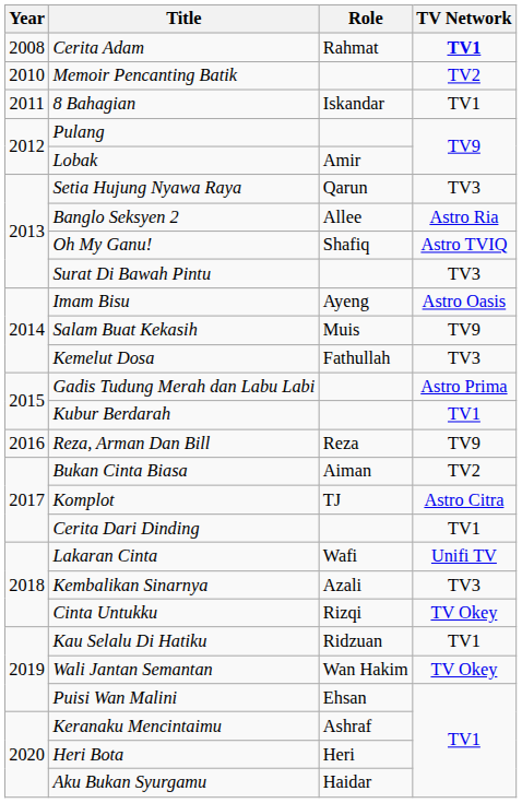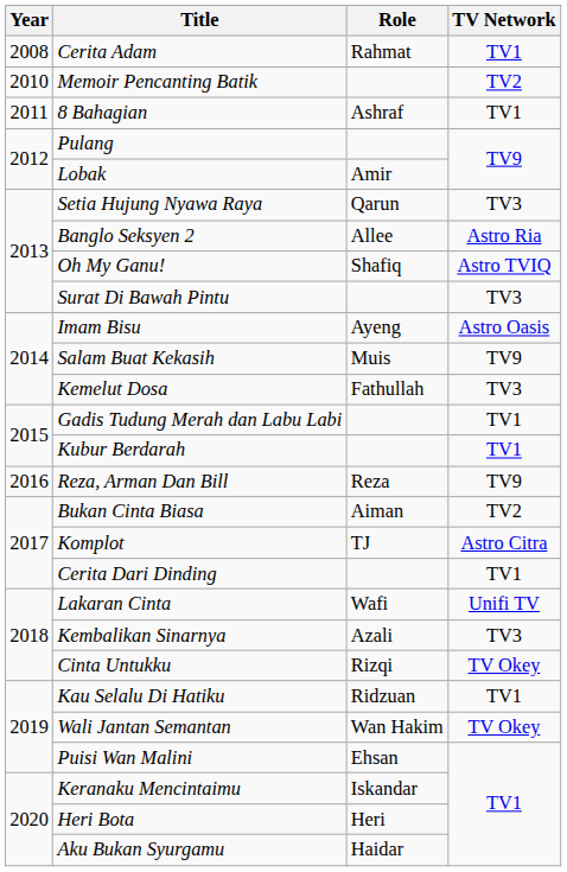 <table class="wikitable">
 <tr>
 <th>Year</th>
 <th>Title</th>
 <th>Role</th>
 <th>TV Network</th>
 </tr>
 <tr>
 <td style="text-align:center;">2008</td>
 <td><em>Cerita Adam</em></td>
 <td>Rahmat</td>
-<td style="text-align:center;"><strong><a href='#'>TV1</a></strong></td>
+<td style="text-align:center;"><a href='#'>TV1</a></td>
 </tr>
 <tr>
 <td style="text-align:center;">2010</td>
 <td><em>Memoir Pencanting Batik</em></td>
 <td></td>
 <td style="text-align:center;"><a href='#'>TV2</a></td>
 </tr>
 <tr>
 <td style="text-align:center;">2011</td>
 <td><em>8 Bahagian</em></td>
-<td>Iskandar</td>
+<td>Ashraf</td>
 <td style="text-align:center;">TV1</td>
 </tr>
 <tr>
 <td rowspan="2" style="text-align:center;">2012</td>
 <td><em>Pulang</em></td>
 <td></td>
 <td rowspan="2" style="text-align:center;"><a href='#'>TV9</a></td>
 </tr>
 <tr>
 <td><em>Lobak</em></td>
 <td>Amir</td>
 </tr>
 <tr>
 <td rowspan="4" style="text-align:center;">2013</td>
 <td><em>Setia Hujung Nyawa Raya</em></td>
 <td>Qarun</td>
 <td style="text-align:center;">TV3</td>
 </tr>
 <tr>
 <td><em>Banglo Seksyen 2</em></td>
 <td>Allee</td>
 <td style="text-align:center;"><a href='#'>Astro Ria</a></td>
 </tr>
 <tr>
 <td><em>Oh My Ganu!</em></td>
 <td>Shafiq</td>
 <td style="text-align:center;"><a href='#'>Astro TVIQ</a></td>
 </tr>
 <tr>
 <td><em>Surat Di Bawah Pintu</em></td>
 <td></td>
 <td style="text-align:center;">TV3</td>
 </tr>
 <tr>
 <td rowspan="3" style="text-align:center;">2014</td>
 <td><em>Imam Bisu</em></td>
 <td>Ayeng</td>
 <td style="text-align:center;"><a href='#'>Astro Oasis</a></td>
 </tr>
 <tr>
 <td><em>Salam Buat Kekasih</em></td>
 <td>Muis</td>
 <td style="text-align:center;">TV9</td>
 </tr>
 <tr>
 <td><em>Kemelut Dosa</em></td>
 <td>Fathullah</td>
 <td style="text-align:center;">TV3</td>
 </tr>
 <tr>
 <td rowspan="2" style="text-align:center;">2015</td>
 <td><em>Gadis Tudung Merah dan Labu Labi</em></td>
 <td></td>
-<td style="text-align:center;"><a href='#'>Astro Prima</a></td>
+<td style="text-align:center;">TV1</td>
 </tr>
 <tr>
 <td><em>Kubur Berdarah</em></td>
 <td></td>
 <td style="text-align:center;"><a href='#'>TV1</a></td>
 </tr>
 <tr>
 <td style="text-align:center;">2016</td>
 <td><em>Reza, Arman Dan Bill</em></td>
 <td>Reza</td>
 <td style="text-align:center;">TV9</td>
 </tr>
 <tr>
 <td rowspan="3" style="text-align:center;">2017</td>
 <td><em>Bukan Cinta Biasa</em></td>
 <td>Aiman</td>
 <td style="text-align:center;">TV2</td>
 </tr>
 <tr>
 <td><em> Komplot</em></td>
 <td>TJ</td>
 <td style="text-align:center;"><a href='#'>Astro Citra</a></td>
 </tr>
 <tr>
 <td><em>Cerita Dari Dinding</em></td>
 <td></td>
 <td style="text-align:center;">TV1</td>
 </tr>
 <tr>
 <td rowspan="3" style="text-align:center;">2018</td>
 <td><em>Lakaran Cinta</em></td>
 <td>Wafi</td>
 <td style="text-align:center;"><a href='#'>Unifi TV</a></td>
 </tr>
 <tr>
 <td><em>Kembalikan Sinarnya</em></td>
 <td>Azali</td>
 <td style="text-align:center;">TV3</td>
 </tr>
 <tr>
 <td><em>Cinta Untukku</em></td>
 <td>Rizqi</td>
 <td style="text-align:center;"><a href='#'>TV Okey</a></td>
 </tr>
 <tr>
 <td rowspan="3" style="text-align:center;">2019</td>
 <td><em>Kau Selalu Di Hatiku</em></td>
 <td>Ridzuan</td>
 <td style="text-align:center;">TV1</td>
 </tr>
 <tr>
 <td><em>Wali Jantan Semantan</em></td>
 <td>Wan Hakim</td>
 <td style="text-align:center;"><a href='#'>TV Okey</a></td>
 </tr>
 <tr>
 <td><em>Puisi Wan Malini</em></td>
 <td>Ehsan</td>
 <td rowspan="4" style="text-align:center;"><a href='#'>TV1</a></td>
 </tr>
 <tr>
 <td rowspan="3">2020</td>
 <td><em>Keranaku Mencintaimu</em></td>
-<td>Ashraf</td>
+<td>Iskandar</td>
 </tr>
 <tr>
 <td><em>Heri Bota</em></td>
 <td>Heri</td>
 </tr>
 <tr>
 <td><em>Aku Bukan Syurgamu</em></td>
 <td>Haidar</td>
 </tr>
 </table>
